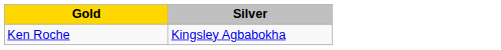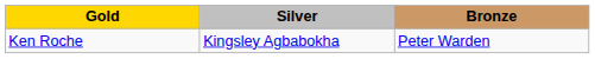 <table class="wikitable">
 <tr>
 <th scope="col" style="background-color:gold; width:200px;">Gold</th>
 <th scope="col" style="background-color:silver; width:200px;">Silver</th>
+<th scope="col" style="background-color:#cc9966; width:200px;">Bronze</th>
 </tr>
 <tr>
 <td><a href='#'>Ken Roche</a><br><em></em></td>
 <td><a href='#'>Kingsley Agbabokha</a><br><em></em></td>
+<td><a href='#'>Peter Warden</a><br><em></em></td>
 </tr>
 </table>
